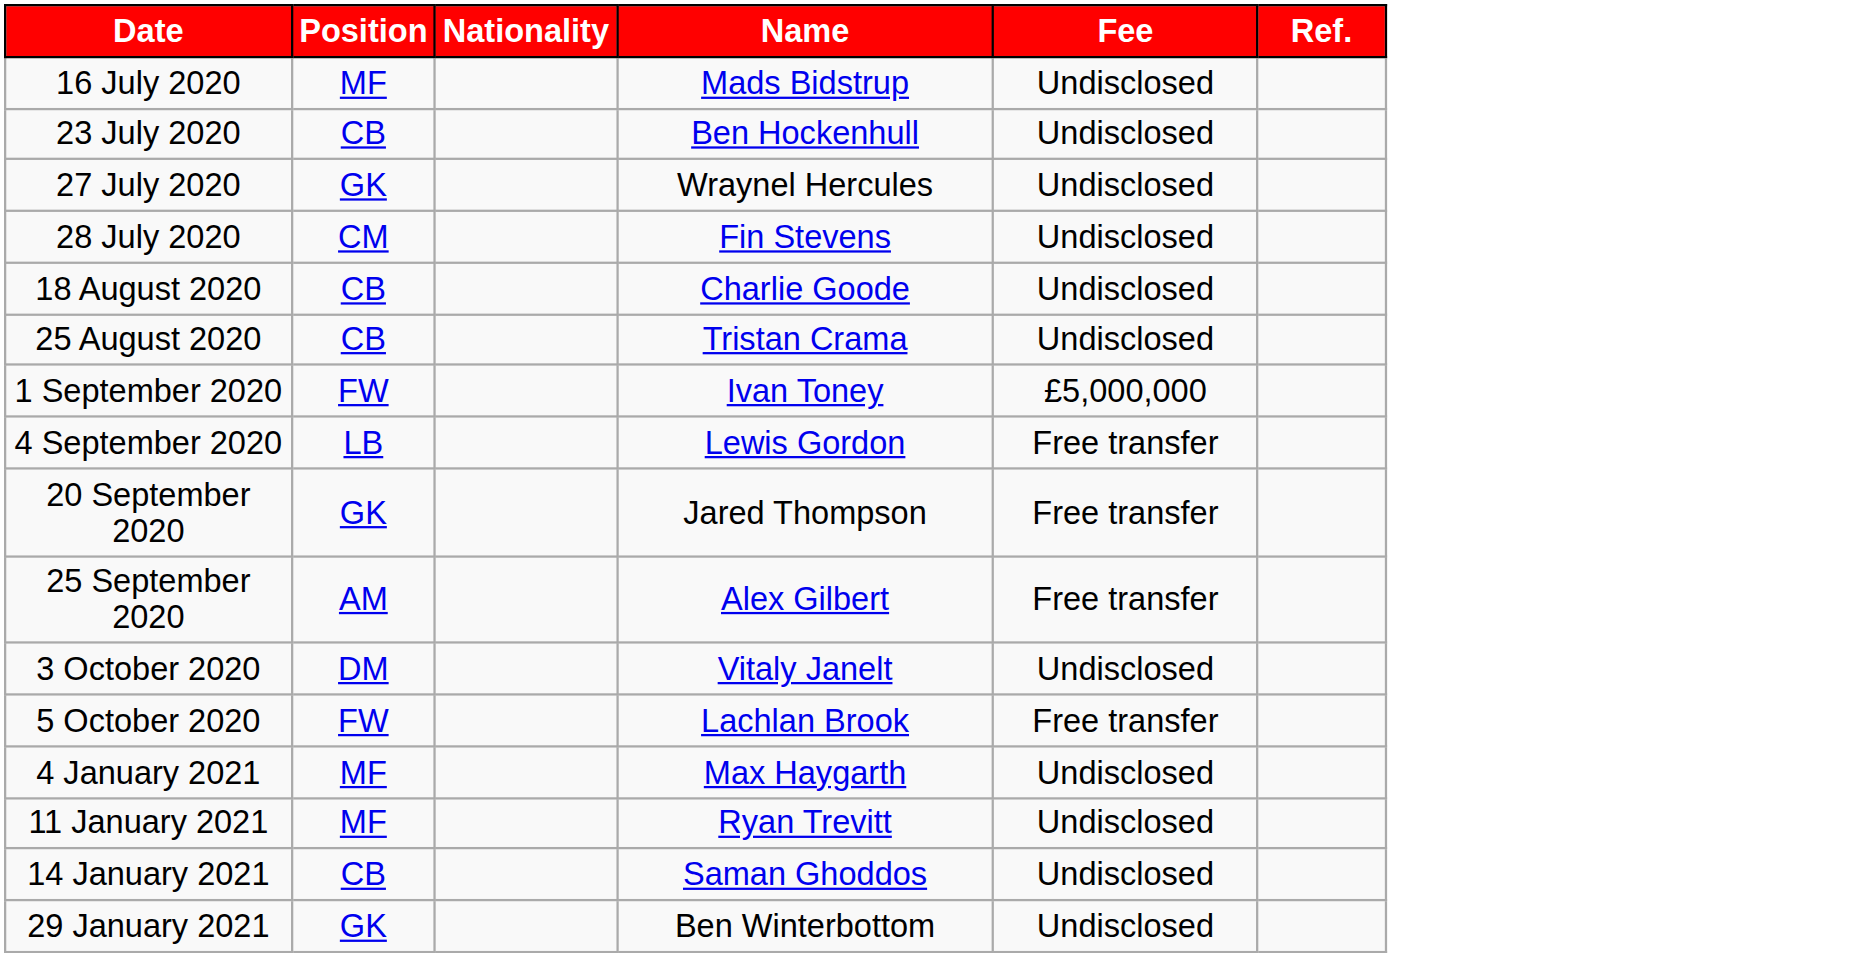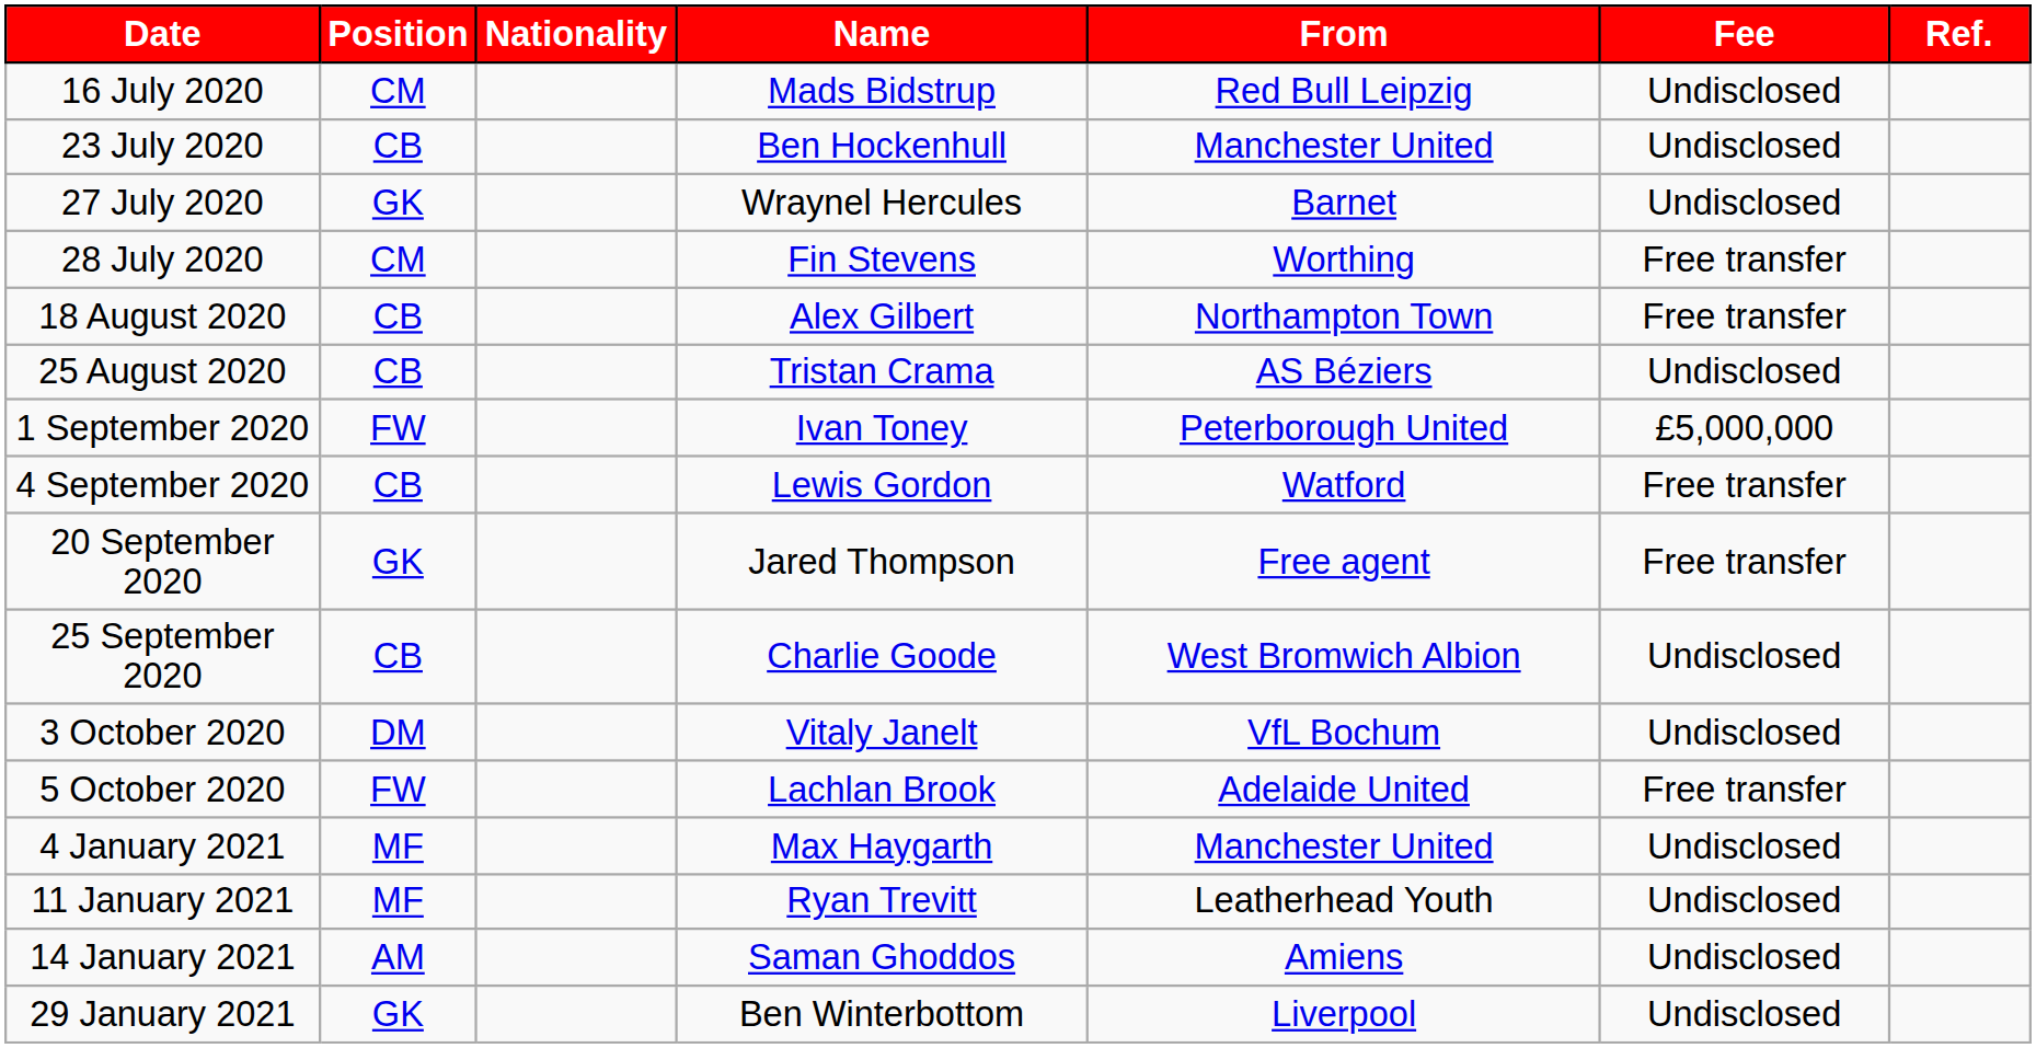 <table class="wikitable"  style="text-align:center; font-size:90%; ">
 <tr>
 <th style="background:#FF0000;color:white;border:1px solid black; width:120px;">Date</th>
 <th style="background:#FF0000;color:white;border:1px solid black; width:50px;">Position</th>
 <th style="background:#FF0000;color:white;border:1px solid black; width:50px;">Nationality</th>
 <th style="background:#FF0000;color:white;border:1px solid black; width:160px;">Name</th>
+<th style="background:#FF0000;color:white;border:1px solid black; width:200px;">From</th>
 <th style="background:#FF0000;color:white;border:1px solid black; width:110px;">Fee</th>
 <th style="background:#FF0000;color:white;border:1px solid black; width:50px;">Ref.</th>
 </tr>
 <tr>
 <td>16 July 2020</td>
-<td><a href='#'>MF</a></td>
+<td><a href='#'>CM</a></td>
 <td></td>
 <td><a href='#'>Mads Bidstrup</a></td>
+<td> <a href='#'>Red Bull Leipzig</a></td>
 <td>Undisclosed</td>
 <td></td>
 </tr>
 <tr>
 <td>23 July 2020</td>
 <td><a href='#'>CB</a></td>
 <td></td>
 <td><a href='#'>Ben Hockenhull</a></td>
+<td> <a href='#'>Manchester United</a></td>
 <td>Undisclosed</td>
 <td></td>
 </tr>
 <tr>
 <td>27 July 2020</td>
 <td><a href='#'>GK</a></td>
 <td></td>
 <td>Wraynel Hercules</td>
+<td> <a href='#'>Barnet</a></td>
 <td>Undisclosed</td>
 <td></td>
 </tr>
 <tr>
 <td>28 July 2020</td>
 <td><a href='#'>CM</a></td>
 <td></td>
 <td><a href='#'>Fin Stevens</a></td>
-<td>Undisclosed</td>
+<td> <a href='#'>Worthing</a></td>
+<td>Free transfer</td>
 <td></td>
 </tr>
 <tr>
 <td>18 August 2020</td>
 <td><a href='#'>CB</a></td>
 <td></td>
-<td><a href='#'>Charlie Goode</a></td>
-<td>Undisclosed</td>
+<td><a href='#'>Alex Gilbert</a></td>
+<td> <a href='#'>Northampton Town</a></td>
+<td>Free transfer</td>
 <td></td>
 </tr>
 <tr>
 <td>25 August 2020</td>
 <td><a href='#'>CB</a></td>
 <td></td>
 <td><a href='#'>Tristan Crama</a></td>
+<td> <a href='#'>AS Béziers</a></td>
 <td>Undisclosed</td>
 <td></td>
 </tr>
 <tr>
 <td>1 September 2020</td>
 <td><a href='#'>FW</a></td>
 <td></td>
 <td><a href='#'>Ivan Toney</a></td>
+<td> <a href='#'>Peterborough United</a></td>
 <td>£5,000,000</td>
 <td></td>
 </tr>
 <tr>
 <td>4 September 2020</td>
-<td><a href='#'>LB</a></td>
+<td><a href='#'>CB</a></td>
 <td></td>
 <td><a href='#'>Lewis Gordon</a></td>
+<td> <a href='#'>Watford</a></td>
 <td>Free transfer</td>
 <td></td>
 </tr>
 <tr>
 <td>20 September 2020</td>
 <td><a href='#'>GK</a></td>
 <td></td>
 <td>Jared Thompson</td>
+<td><a href='#'>Free agent</a></td>
 <td>Free transfer</td>
 <td></td>
 </tr>
 <tr>
 <td>25 September 2020</td>
-<td><a href='#'>AM</a></td>
+<td><a href='#'>CB</a></td>
 <td></td>
-<td><a href='#'>Alex Gilbert</a></td>
-<td>Free transfer</td>
+<td><a href='#'>Charlie Goode</a></td>
+<td> <a href='#'>West Bromwich Albion</a></td>
+<td>Undisclosed</td>
 <td></td>
 </tr>
 <tr>
 <td>3 October 2020</td>
 <td><a href='#'>DM</a></td>
 <td></td>
 <td><a href='#'>Vitaly Janelt</a></td>
+<td> <a href='#'>VfL Bochum</a></td>
 <td>Undisclosed</td>
 <td></td>
 </tr>
 <tr>
 <td>5 October 2020</td>
 <td><a href='#'>FW</a></td>
 <td></td>
 <td><a href='#'>Lachlan Brook</a></td>
+<td> <a href='#'>Adelaide United</a></td>
 <td>Free transfer</td>
 <td></td>
 </tr>
 <tr>
 <td>4 January 2021</td>
 <td><a href='#'>MF</a></td>
 <td></td>
 <td><a href='#'>Max Haygarth</a></td>
+<td> <a href='#'>Manchester United</a></td>
 <td>Undisclosed</td>
 <td></td>
 </tr>
 <tr>
 <td>11 January 2021</td>
 <td><a href='#'>MF</a></td>
 <td></td>
 <td><a href='#'>Ryan Trevitt</a></td>
+<td> Leatherhead Youth</td>
 <td>Undisclosed</td>
 <td></td>
 </tr>
 <tr>
 <td>14 January 2021</td>
-<td><a href='#'>CB</a></td>
+<td><a href='#'>AM</a></td>
 <td></td>
 <td><a href='#'>Saman Ghoddos</a></td>
+<td> <a href='#'>Amiens</a></td>
 <td>Undisclosed</td>
 <td></td>
 </tr>
 <tr>
 <td>29 January 2021</td>
 <td><a href='#'>GK</a></td>
 <td></td>
 <td>Ben Winterbottom</td>
+<td> <a href='#'>Liverpool</a></td>
 <td>Undisclosed</td>
 <td></td>
 </tr>
 </table>
